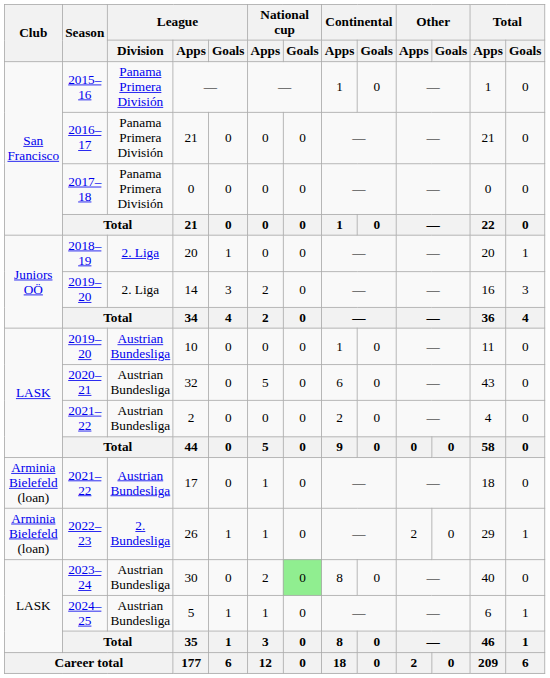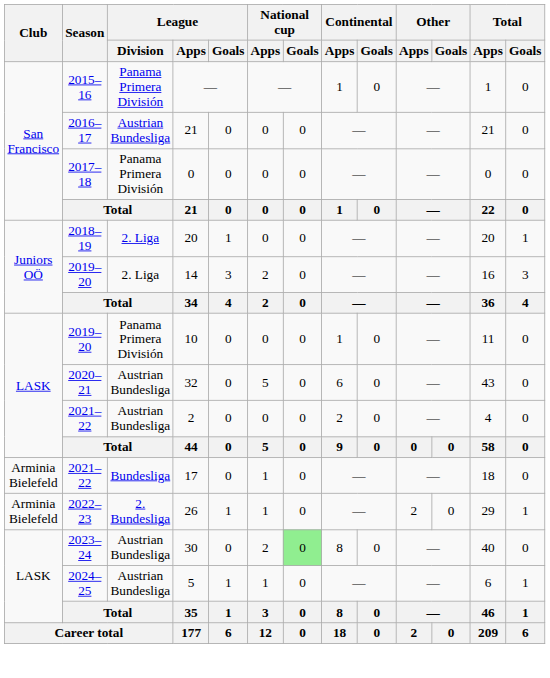 <table class="wikitable" style="text-align: center">
 <tr>
 <th rowspan="2">Club</th>
 <th rowspan="2">Season</th>
 <th colspan="3">League</th>
 <th colspan="2">National cup</th>
 <th colspan="2">Continental</th>
 <th colspan="2">Other</th>
 <th colspan="2">Total</th>
 </tr>
 <tr>
 <th>Division</th>
 <th>Apps</th>
 <th>Goals</th>
 <th>Apps</th>
 <th>Goals</th>
 <th>Apps</th>
 <th>Goals</th>
 <th>Apps</th>
 <th>Goals</th>
 <th>Apps</th>
 <th>Goals</th>
 </tr>
 <tr>
 <td rowspan="4"><a href='#'>San Francisco</a></td>
 <td><a href='#'>2015–16</a></td>
 <td><a href='#'>Panama Primera División</a></td>
 <td colspan="2">—</td>
 <td colspan="2">—</td>
 <td>1</td>
 <td>0</td>
 <td colspan="2">—</td>
 <td>1</td>
 <td>0</td>
 </tr>
 <tr>
 <td><a href='#'>2016–17</a></td>
-<td>Panama Primera División</td>
+<td><a href='#'>Austrian Bundesliga</a></td>
 <td>21</td>
 <td>0</td>
 <td>0</td>
 <td>0</td>
 <td colspan="2">—</td>
 <td colspan="2">—</td>
 <td>21</td>
 <td>0</td>
 </tr>
 <tr>
 <td><a href='#'>2017–18</a></td>
 <td>Panama Primera División</td>
 <td>0</td>
 <td>0</td>
 <td>0</td>
 <td>0</td>
 <td colspan="2">—</td>
 <td colspan="2">—</td>
 <td>0</td>
 <td>0</td>
 </tr>
 <tr>
 <th colspan="2">Total</th>
 <th>21</th>
 <th>0</th>
 <th>0</th>
 <th>0</th>
 <th>1</th>
 <th>0</th>
 <th colspan="2">—</th>
 <th>22</th>
 <th>0</th>
 </tr>
 <tr>
 <td rowspan="3"><a href='#'>Juniors OÖ</a></td>
 <td><a href='#'>2018–19</a></td>
 <td><a href='#'>2. Liga</a></td>
 <td>20</td>
 <td>1</td>
 <td>0</td>
 <td>0</td>
 <td colspan="2">—</td>
 <td colspan="2">—</td>
 <td>20</td>
 <td>1</td>
 </tr>
 <tr>
 <td><a href='#'>2019–20</a></td>
 <td>2. Liga</td>
 <td>14</td>
 <td>3</td>
 <td>2</td>
 <td>0</td>
 <td colspan="2">—</td>
 <td colspan="2">—</td>
 <td>16</td>
 <td>3</td>
 </tr>
 <tr>
 <th colspan="2">Total</th>
 <th>34</th>
 <th>4</th>
 <th>2</th>
 <th>0</th>
 <th colspan="2">—</th>
 <th colspan="2">—</th>
 <th>36</th>
 <th>4</th>
 </tr>
 <tr>
 <td rowspan="4"><a href='#'>LASK</a></td>
 <td><a href='#'>2019–20</a></td>
-<td><a href='#'>Austrian Bundesliga</a></td>
+<td>Panama Primera División</td>
 <td>10</td>
 <td>0</td>
 <td>0</td>
 <td>0</td>
 <td>1</td>
 <td>0</td>
 <td colspan="2">—</td>
 <td>11</td>
 <td>0</td>
 </tr>
 <tr>
 <td><a href='#'>2020–21</a></td>
 <td>Austrian Bundesliga</td>
 <td>32</td>
 <td>0</td>
 <td>5</td>
 <td>0</td>
 <td>6</td>
 <td>0</td>
 <td colspan="2">—</td>
 <td>43</td>
 <td>0</td>
 </tr>
 <tr>
 <td><a href='#'>2021–22</a></td>
 <td>Austrian Bundesliga</td>
 <td>2</td>
 <td>0</td>
 <td>0</td>
 <td>0</td>
 <td>2</td>
 <td>0</td>
 <td colspan="2">—</td>
 <td>4</td>
 <td>0</td>
 </tr>
 <tr>
 <th colspan="2">Total</th>
 <th>44</th>
 <th>0</th>
 <th>5</th>
 <th>0</th>
 <th>9</th>
 <th>0</th>
 <th>0</th>
 <th>0</th>
 <th>58</th>
 <th>0</th>
 </tr>
 <tr>
-<td><a href='#'>Arminia Bielefeld</a> (loan)</td>
+<td>Arminia Bielefeld</td>
 <td><a href='#'>2021–22</a></td>
-<td><a href='#'>Austrian Bundesliga</a></td>
+<td><a href='#'>Bundesliga</a></td>
 <td>17</td>
 <td>0</td>
 <td>1</td>
 <td>0</td>
 <td colspan="2">—</td>
 <td colspan="2">—</td>
 <td>18</td>
 <td>0</td>
 </tr>
 <tr>
-<td><a href='#'>Arminia Bielefeld</a> (loan)</td>
+<td>Arminia Bielefeld</td>
 <td><a href='#'>2022–23</a></td>
 <td><a href='#'>2. Bundesliga</a></td>
 <td>26</td>
 <td>1</td>
 <td>1</td>
 <td>0</td>
 <td colspan="2">—</td>
 <td>2</td>
 <td>0</td>
 <td>29</td>
 <td>1</td>
 </tr>
 <tr>
 <td rowspan="3">LASK</td>
 <td><a href='#'>2023–24</a></td>
 <td>Austrian Bundesliga</td>
 <td>30</td>
 <td>0</td>
 <td>2</td>
 <td style="background: lightgreen;">0</td>
 <td>8</td>
 <td>0</td>
 <td colspan="2">—</td>
 <td>40</td>
 <td>0</td>
 </tr>
 <tr>
 <td><a href='#'>2024–25</a></td>
 <td>Austrian Bundesliga</td>
 <td>5</td>
 <td>1</td>
 <td>1</td>
 <td>0</td>
 <td colspan="2">—</td>
 <td colspan="2">—</td>
 <td>6</td>
 <td>1</td>
 </tr>
 <tr>
 <th colspan="2">Total</th>
 <th>35</th>
 <th>1</th>
 <th>3</th>
 <th>0</th>
 <th>8</th>
 <th>0</th>
 <th colspan="2">—</th>
 <th>46</th>
 <th>1</th>
 </tr>
 <tr>
 <th colspan="3">Career total</th>
 <th>177</th>
 <th>6</th>
 <th>12</th>
 <th>0</th>
 <th>18</th>
 <th>0</th>
 <th>2</th>
 <th>0</th>
 <th>209</th>
 <th>6</th>
 </tr>
 </table>
